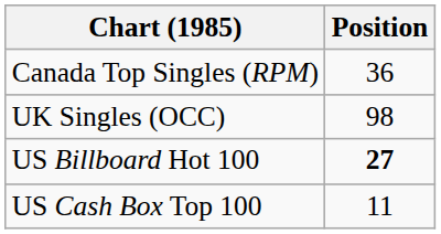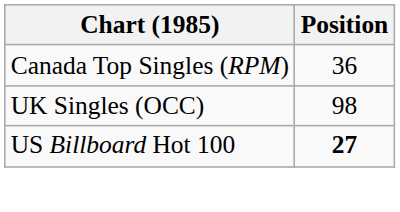 <table class="wikitable sortable">
 <tr>
 <th>Chart (1985)</th>
 <th>Position</th>
 </tr>
 <tr>
 <td>Canada Top Singles (<em>RPM</em>)</td>
 <td align="center">36</td>
 </tr>
 <tr>
 <td>UK Singles (OCC)</td>
 <td align="center">98</td>
 </tr>
 <tr>
 <td>US <em>Billboard</em> Hot 100</td>
 <td align="center"><strong>27</strong></td>
 </tr>
-<tr>
-<td>US <em>Cash Box</em> Top 100</td>
-<td align="center">11</td>
-</tr>
 </table>
